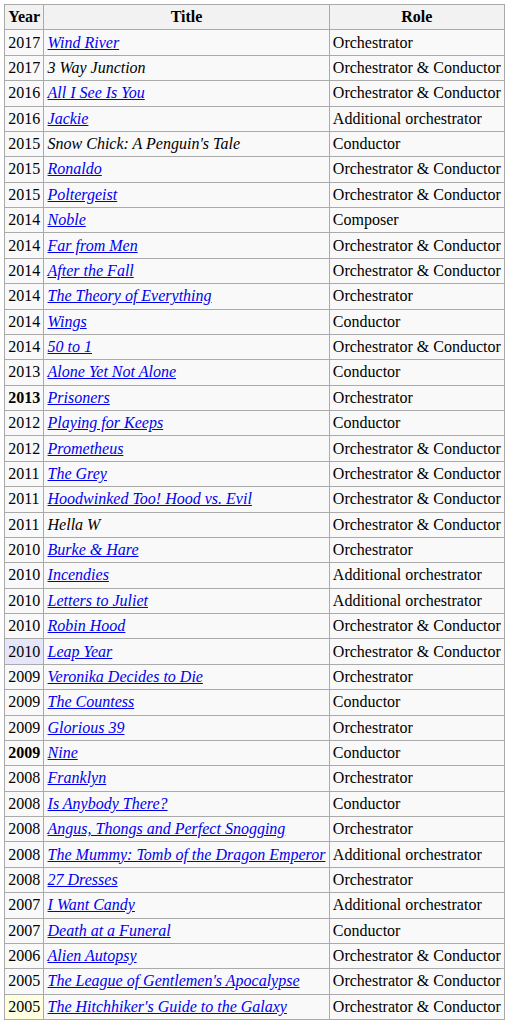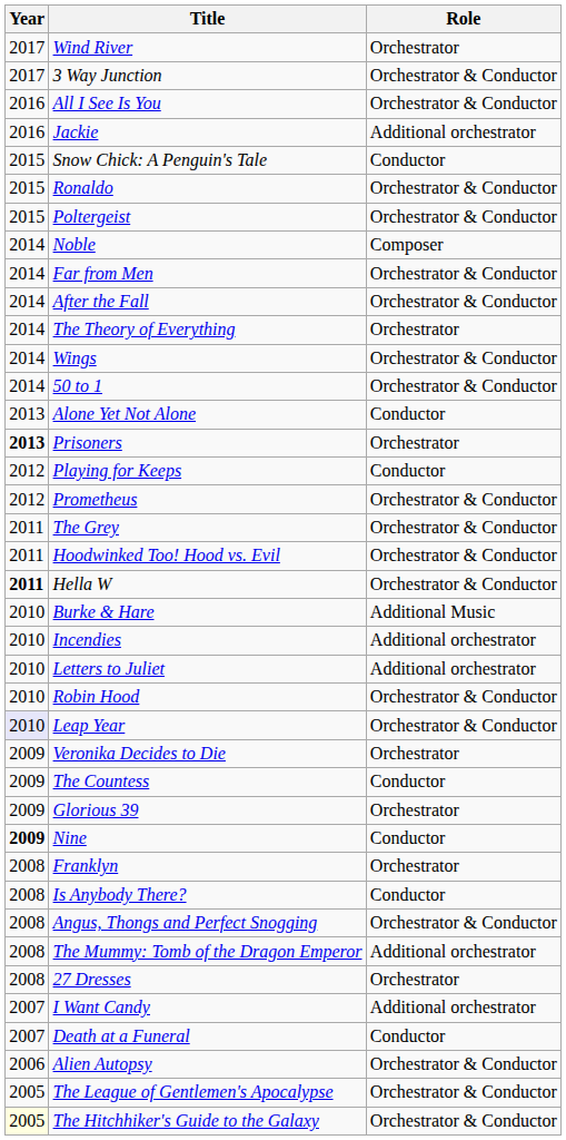 <table class="wikitable sortable">
 <tr>
 <th>Year</th>
 <th>Title</th>
 <th>Role</th>
 </tr>
 <tr>
 <td>2017</td>
 <td><em><a href='#'>Wind River</a></em></td>
 <td>Orchestrator</td>
 </tr>
 <tr>
 <td>2017</td>
 <td><em>3 Way Junction</em></td>
 <td>Orchestrator & Conductor</td>
 </tr>
 <tr>
 <td>2016</td>
 <td><em><a href='#'>All I See Is You</a></em></td>
 <td>Orchestrator & Conductor</td>
 </tr>
 <tr>
 <td>2016</td>
 <td><em><a href='#'>Jackie</a></em></td>
 <td>Additional orchestrator</td>
 </tr>
 <tr>
 <td>2015</td>
 <td><em>Snow Chick: A Penguin's Tale</em></td>
 <td>Conductor</td>
 </tr>
 <tr>
 <td>2015</td>
 <td><em><a href='#'>Ronaldo</a></em></td>
 <td>Orchestrator & Conductor</td>
 </tr>
 <tr>
 <td>2015</td>
 <td><em><a href='#'>Poltergeist</a></em></td>
 <td>Orchestrator & Conductor</td>
 </tr>
 <tr>
 <td>2014</td>
 <td><em><a href='#'>Noble</a></em></td>
 <td>Composer</td>
 </tr>
 <tr>
 <td>2014</td>
 <td><em><a href='#'>Far from Men</a></em></td>
 <td>Orchestrator & Conductor</td>
 </tr>
 <tr>
 <td>2014</td>
 <td><em><a href='#'>After the Fall</a></em></td>
 <td>Orchestrator & Conductor</td>
 </tr>
 <tr>
 <td>2014</td>
 <td><em><a href='#'>The Theory of Everything</a></em></td>
 <td>Orchestrator</td>
 </tr>
 <tr>
 <td>2014</td>
 <td><em><a href='#'>Wings</a></em></td>
-<td>Conductor</td>
+<td>Orchestrator & Conductor</td>
 </tr>
 <tr>
 <td>2014</td>
 <td><em><a href='#'>50 to 1</a></em></td>
 <td>Orchestrator & Conductor</td>
 </tr>
 <tr>
 <td>2013</td>
 <td><em><a href='#'>Alone Yet Not Alone</a></em></td>
 <td>Conductor</td>
 </tr>
 <tr>
 <td><strong>2013</strong></td>
 <td><em><a href='#'>Prisoners</a></em></td>
 <td>Orchestrator</td>
 </tr>
 <tr>
 <td>2012</td>
 <td><em><a href='#'>Playing for Keeps</a></em></td>
 <td>Conductor</td>
 </tr>
 <tr>
 <td>2012</td>
 <td><em><a href='#'>Prometheus</a></em></td>
 <td>Orchestrator & Conductor</td>
 </tr>
 <tr>
 <td>2011</td>
 <td><em><a href='#'>The Grey</a></em></td>
 <td>Orchestrator & Conductor</td>
 </tr>
 <tr>
 <td>2011</td>
 <td><em><a href='#'>Hoodwinked Too! Hood vs. Evil</a></em></td>
 <td>Orchestrator & Conductor</td>
 </tr>
 <tr>
-<td>2011</td>
+<td><strong>2011</strong></td>
 <td><em>Hella W</em></td>
 <td>Orchestrator & Conductor</td>
 </tr>
 <tr>
 <td>2010</td>
 <td><em><a href='#'>Burke & Hare</a></em></td>
-<td>Orchestrator</td>
+<td>Additional Music</td>
 </tr>
 <tr>
 <td>2010</td>
 <td><em><a href='#'>Incendies</a></em></td>
 <td>Additional orchestrator</td>
 </tr>
 <tr>
 <td>2010</td>
 <td><em><a href='#'>Letters to Juliet</a></em></td>
 <td>Additional orchestrator</td>
 </tr>
 <tr>
 <td>2010</td>
 <td><em><a href='#'>Robin Hood</a></em></td>
 <td>Orchestrator & Conductor</td>
 </tr>
 <tr>
 <td style="background: lavender;">2010</td>
 <td><em><a href='#'>Leap Year</a></em></td>
 <td>Orchestrator & Conductor</td>
 </tr>
 <tr>
 <td>2009</td>
 <td><em><a href='#'>Veronika Decides to Die</a></em></td>
 <td>Orchestrator</td>
 </tr>
 <tr>
 <td>2009</td>
 <td><em><a href='#'>The Countess</a></em></td>
 <td>Conductor</td>
 </tr>
 <tr>
 <td>2009</td>
 <td><em><a href='#'>Glorious 39</a></em></td>
 <td>Orchestrator</td>
 </tr>
 <tr>
 <td><strong>2009</strong></td>
 <td><em><a href='#'>Nine</a></em></td>
 <td>Conductor</td>
 </tr>
 <tr>
 <td>2008</td>
 <td><em><a href='#'>Franklyn</a></em></td>
 <td>Orchestrator</td>
 </tr>
 <tr>
 <td>2008</td>
 <td><em><a href='#'>Is Anybody There?</a></em></td>
 <td>Conductor</td>
 </tr>
 <tr>
 <td>2008</td>
 <td><em><a href='#'>Angus, Thongs and Perfect Snogging</a></em></td>
-<td>Orchestrator</td>
+<td>Orchestrator & Conductor</td>
 </tr>
 <tr>
 <td>2008</td>
 <td><em><a href='#'>The Mummy: Tomb of the Dragon Emperor</a></em></td>
 <td>Additional orchestrator</td>
 </tr>
 <tr>
 <td>2008</td>
 <td><em><a href='#'>27 Dresses</a></em></td>
 <td>Orchestrator</td>
 </tr>
 <tr>
 <td>2007</td>
 <td><em><a href='#'>I Want Candy</a></em></td>
 <td>Additional orchestrator</td>
 </tr>
 <tr>
 <td>2007</td>
 <td><em><a href='#'>Death at a Funeral</a></em></td>
 <td>Conductor</td>
 </tr>
 <tr>
 <td>2006</td>
 <td><em><a href='#'>Alien Autopsy</a></em></td>
 <td>Orchestrator & Conductor</td>
 </tr>
 <tr>
 <td>2005</td>
 <td><em><a href='#'>The League of Gentlemen's Apocalypse</a></em></td>
 <td>Orchestrator & Conductor</td>
 </tr>
 <tr>
 <td style="background: lightyellow;">2005</td>
 <td><em><a href='#'>The Hitchhiker's Guide to the Galaxy</a></em></td>
 <td>Orchestrator & Conductor</td>
 </tr>
 </table>
